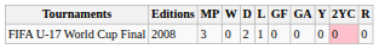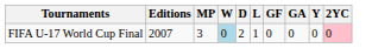 <table class="wikitable" border="1">
 <tr>
 <th>Tournaments</th>
 <th>Editions</th>
 <th>MP</th>
 <th>W</th>
 <th>D</th>
 <th>L</th>
 <th>GF</th>
 <th>GA</th>
 <th>Y</th>
 <th>2YC</th>
-<th>R</th>
 </tr>
 <tr>
 <td>FIFA U-17 World Cup Final</td>
-<td>2008</td>
+<td>2007</td>
 <td>3</td>
-<td>0</td>
+<td style="background: lightblue;">0</td>
 <td>2</td>
 <td>1</td>
 <td>0</td>
 <td>0</td>
 <td>0</td>
 <td style="background: pink;">0</td>
-<td>0</td>
 </tr>
 </table>
